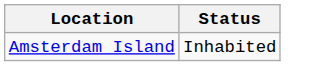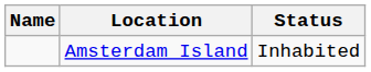 <table class="wikitable" border="1">
 <tr>
+<th>Name</th>
 <th>Location</th>
 <th>Status</th>
 </tr>
 <tr>
+<td></td>
 <td><a href='#'>Amsterdam Island</a></td>
 <td>Inhabited</td>
 </tr>
 </table>
